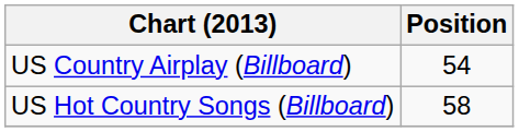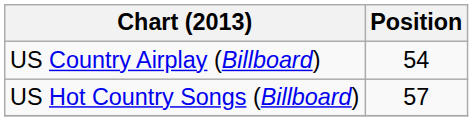 <table class="wikitable">
 <tr>
 <th scope="col">Chart (2013)</th>
 <th scope="col">Position</th>
 </tr>
 <tr>
 <td>US <a href='#'>Country Airplay</a> (<em><a href='#'>Billboard</a></em>)</td>
 <td align="center">54</td>
 </tr>
 <tr>
 <td>US <a href='#'>Hot Country Songs</a> (<em><a href='#'>Billboard</a></em>)</td>
-<td align="center">58</td>
+<td align="center">57</td>
 </tr>
 <tr>
 </tr>
 </table>
